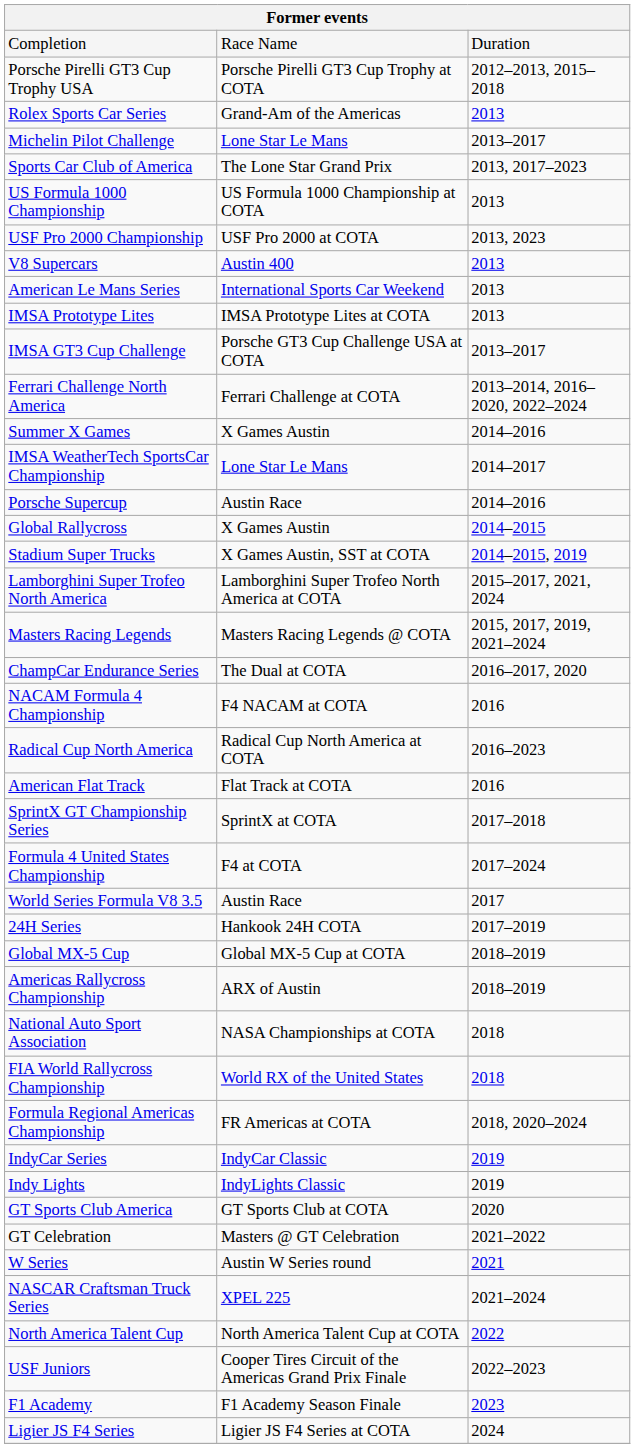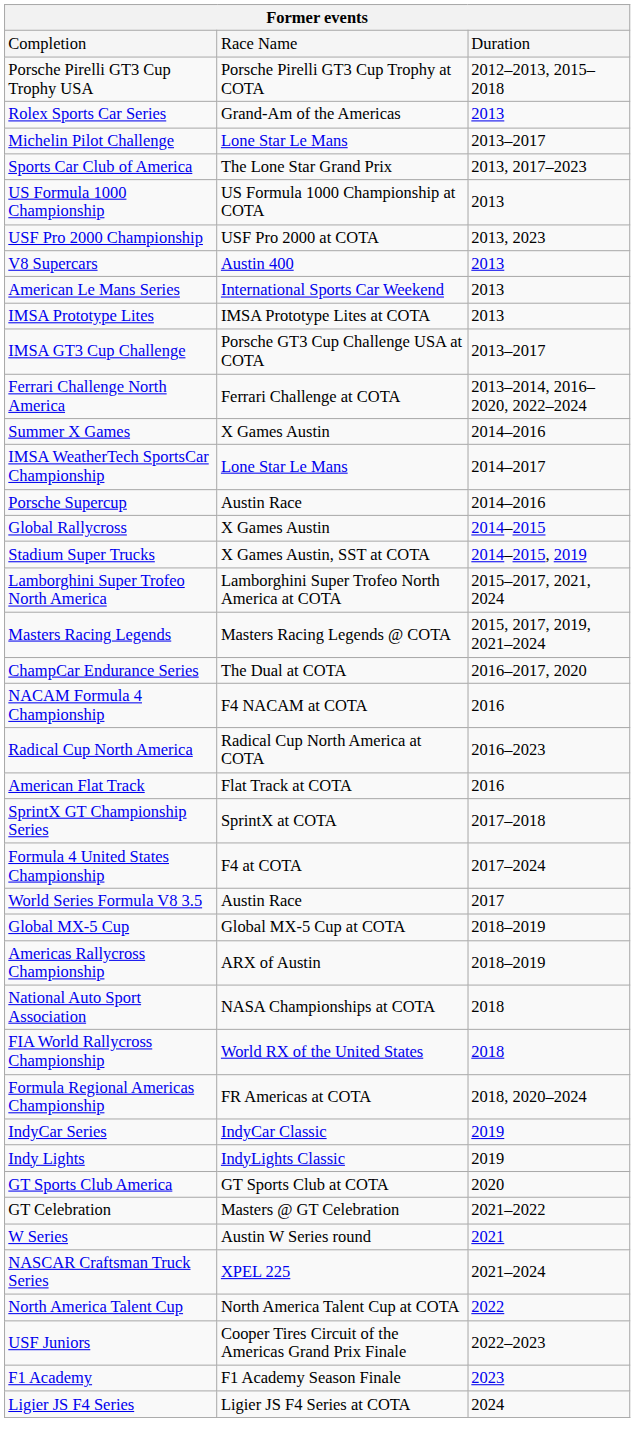 <table class="wikitable mw-collapsible">
 <tr>
 <th colspan=3>Former events<br></th>
 </tr>
 <tr>
 <td style="background-color:whitesmoke">Completion</td>
 <td style="background-color:whitesmoke">Race Name</td>
 <td style="background-color:whitesmoke">Duration</td>
 </tr>
 <tr>
 <td>Porsche Pirelli GT3 Cup Trophy USA</td>
 <td>Porsche Pirelli GT3 Cup Trophy at COTA</td>
 <td>2012–2013, 2015–2018</td>
 </tr>
 <tr>
 <td><a href='#'>Rolex Sports Car Series</a></td>
 <td>Grand-Am of the Americas</td>
 <td><a href='#'>2013</a></td>
 </tr>
 <tr>
 <td><a href='#'>Michelin Pilot Challenge</a></td>
 <td><a href='#'>Lone Star Le Mans</a></td>
 <td>2013–2017</td>
 </tr>
 <tr>
 <td><a href='#'>Sports Car Club of America</a></td>
 <td>The Lone Star Grand Prix</td>
 <td>2013, 2017–2023</td>
 </tr>
 <tr>
 <td><a href='#'>US Formula 1000 Championship</a></td>
 <td>US Formula 1000 Championship at COTA</td>
 <td>2013</td>
 </tr>
 <tr>
 <td><a href='#'>USF Pro 2000 Championship</a></td>
 <td>USF Pro 2000 at COTA</td>
 <td>2013, 2023</td>
 </tr>
 <tr>
 <td><a href='#'>V8 Supercars</a></td>
 <td><a href='#'>Austin 400</a></td>
 <td><a href='#'>2013</a></td>
 </tr>
 <tr>
 <td><a href='#'>American Le Mans Series</a></td>
 <td><a href='#'>International Sports Car Weekend</a></td>
 <td>2013</td>
 </tr>
 <tr>
 <td><a href='#'>IMSA Prototype Lites</a></td>
 <td>IMSA Prototype Lites at COTA</td>
 <td>2013</td>
 </tr>
 <tr>
 <td><a href='#'>IMSA GT3 Cup Challenge</a></td>
 <td>Porsche GT3 Cup Challenge USA at COTA</td>
 <td>2013–2017</td>
 </tr>
 <tr>
 <td><a href='#'>Ferrari Challenge North America</a></td>
 <td>Ferrari Challenge at COTA</td>
 <td>2013–2014, 2016–2020, 2022–2024</td>
 </tr>
 <tr>
 <td><a href='#'>Summer X Games</a></td>
 <td>X Games Austin</td>
 <td>2014–2016</td>
 </tr>
 <tr>
 <td><a href='#'>IMSA WeatherTech SportsCar Championship</a></td>
 <td><a href='#'>Lone Star Le Mans</a></td>
 <td>2014–2017</td>
 </tr>
 <tr>
 <td><a href='#'>Porsche Supercup</a></td>
 <td>Austin Race</td>
 <td>2014–2016</td>
 </tr>
 <tr>
 <td><a href='#'>Global Rallycross</a></td>
 <td>X Games Austin</td>
 <td><a href='#'>2014</a>–<a href='#'>2015</a></td>
 </tr>
 <tr>
 <td><a href='#'>Stadium Super Trucks</a></td>
 <td>X Games Austin, SST at COTA</td>
 <td><a href='#'>2014</a>–<a href='#'>2015</a>, <a href='#'>2019</a></td>
 </tr>
 <tr>
 <td><a href='#'>Lamborghini Super Trofeo North America</a></td>
 <td>Lamborghini Super Trofeo North America at COTA</td>
 <td>2015–2017, 2021, 2024</td>
 </tr>
 <tr>
 <td><a href='#'>Masters Racing Legends</a></td>
 <td>Masters Racing Legends @ COTA</td>
 <td>2015, 2017, 2019, 2021–2024</td>
 </tr>
 <tr>
 <td><a href='#'>ChampCar Endurance Series</a></td>
 <td>The Dual at COTA</td>
 <td>2016–2017, 2020</td>
 </tr>
 <tr>
 <td><a href='#'>NACAM Formula 4 Championship</a></td>
 <td>F4 NACAM at COTA</td>
 <td>2016</td>
 </tr>
 <tr>
 <td><a href='#'>Radical Cup North America</a></td>
 <td>Radical Cup North America at COTA</td>
 <td>2016–2023</td>
 </tr>
 <tr>
 <td><a href='#'>American Flat Track</a></td>
 <td>Flat Track at COTA</td>
 <td>2016</td>
 </tr>
 <tr>
 <td><a href='#'>SprintX GT Championship Series</a></td>
 <td>SprintX at COTA</td>
 <td>2017–2018</td>
 </tr>
 <tr>
 <td><a href='#'>Formula 4 United States Championship</a></td>
 <td>F4 at COTA</td>
 <td>2017–2024</td>
 </tr>
 <tr>
 <td><a href='#'>World Series Formula V8 3.5</a></td>
 <td>Austin Race</td>
 <td>2017</td>
 </tr>
 <tr>
-<td><a href='#'>24H Series</a></td>
-<td>Hankook 24H COTA</td>
-<td>2017–2019</td>
-</tr>
-<tr>
 <td><a href='#'>Global MX-5 Cup</a></td>
 <td>Global MX-5 Cup at COTA</td>
 <td>2018–2019</td>
 </tr>
 <tr>
 <td><a href='#'>Americas Rallycross Championship</a></td>
 <td>ARX of Austin</td>
 <td>2018–2019</td>
 </tr>
 <tr>
 <td><a href='#'>National Auto Sport Association</a></td>
 <td>NASA Championships at COTA</td>
 <td>2018</td>
 </tr>
 <tr>
 <td><a href='#'>FIA World Rallycross Championship</a></td>
 <td><a href='#'>World RX of the United States</a></td>
 <td><a href='#'>2018</a></td>
 </tr>
 <tr>
 <td><a href='#'>Formula Regional Americas Championship</a></td>
 <td>FR Americas at COTA</td>
 <td>2018, 2020–2024</td>
 </tr>
 <tr>
 <td><a href='#'>IndyCar Series</a></td>
 <td><a href='#'>IndyCar Classic</a></td>
 <td><a href='#'>2019</a></td>
 </tr>
 <tr>
 <td><a href='#'>Indy Lights</a></td>
 <td><a href='#'>IndyLights Classic</a></td>
 <td>2019</td>
 </tr>
 <tr>
 <td><a href='#'>GT Sports Club America</a></td>
 <td>GT Sports Club at COTA</td>
 <td>2020</td>
 </tr>
 <tr>
 <td>GT Celebration</td>
 <td>Masters @ GT Celebration</td>
 <td>2021–2022</td>
 </tr>
 <tr>
 <td><a href='#'>W Series</a></td>
 <td>Austin W Series round</td>
 <td><a href='#'>2021</a></td>
 </tr>
 <tr>
 <td><a href='#'>NASCAR Craftsman Truck Series</a></td>
 <td><a href='#'>XPEL 225</a></td>
 <td>2021–2024</td>
 </tr>
 <tr>
 <td><a href='#'>North America Talent Cup</a></td>
 <td>North America Talent Cup at COTA</td>
 <td><a href='#'>2022</a></td>
 </tr>
 <tr>
 <td><a href='#'>USF Juniors</a></td>
 <td>Cooper Tires Circuit of the Americas Grand Prix Finale</td>
 <td>2022–2023</td>
 </tr>
 <tr>
 <td><a href='#'>F1 Academy</a></td>
 <td>F1 Academy Season Finale</td>
 <td><a href='#'>2023</a></td>
 </tr>
 <tr>
 <td><a href='#'>Ligier JS F4 Series</a></td>
 <td>Ligier JS F4 Series at COTA</td>
 <td>2024</td>
 </tr>
 <tr>
 </tr>
 </table>
